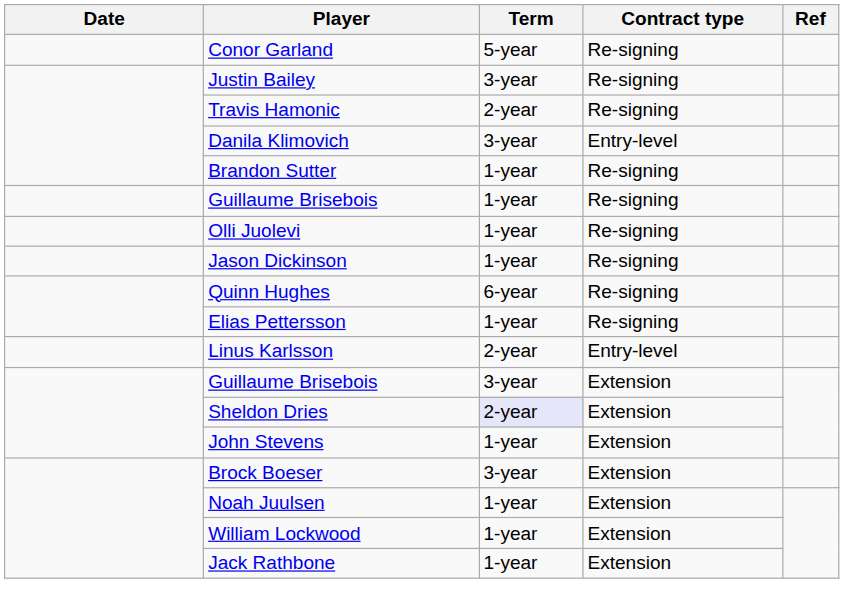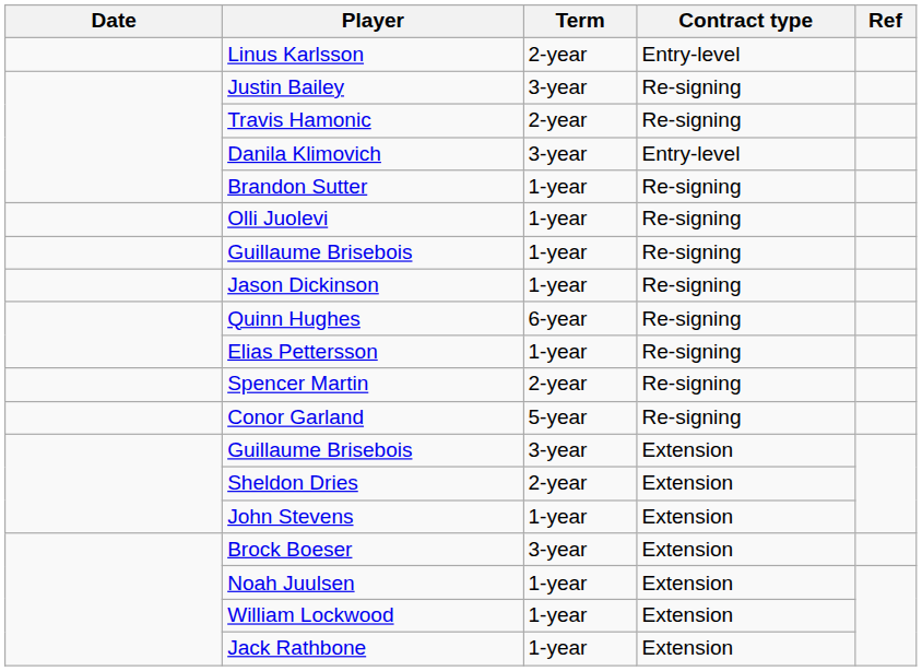 <table class="wikitable">
 <tr>
 <th style="width: 10em;">Date</th>
 <th style="width: 14em;">Player</th>
 <th style="width: 5em;">Term</th>
 <th style="width: 10em;">Contract type</th>
 <th style="width: 2.5em;">Ref</th>
 </tr>
 <tr>
 <td></td>
-<td><a href='#'>Conor Garland</a></td>
-<td>5-year</td>
-<td>Re-signing</td>
+<td><a href='#'>Linus Karlsson</a></td>
+<td>2-year</td>
+<td>Entry-level</td>
 <td></td>
 </tr>
 <tr>
 <td rowspan=4></td>
 <td><a href='#'>Justin Bailey</a></td>
 <td>3-year</td>
 <td>Re-signing</td>
 <td></td>
 </tr>
 <tr>
 <td><a href='#'>Travis Hamonic</a></td>
 <td>2-year</td>
 <td>Re-signing</td>
 <td></td>
 </tr>
 <tr>
 <td><a href='#'>Danila Klimovich</a></td>
 <td>3-year</td>
 <td>Entry-level</td>
 <td></td>
 </tr>
 <tr>
 <td><a href='#'>Brandon Sutter</a></td>
 <td>1-year</td>
 <td>Re-signing</td>
 <td></td>
 </tr>
 <tr>
 <td></td>
-<td><a href='#'>Guillaume Brisebois</a></td>
+<td><a href='#'>Olli Juolevi</a></td>
 <td>1-year</td>
 <td>Re-signing</td>
 <td></td>
 </tr>
 <tr>
 <td></td>
-<td><a href='#'>Olli Juolevi</a></td>
+<td><a href='#'>Guillaume Brisebois</a></td>
 <td>1-year</td>
 <td>Re-signing</td>
 <td></td>
 </tr>
 <tr>
 <td></td>
 <td><a href='#'>Jason Dickinson</a></td>
 <td>1-year</td>
 <td>Re-signing</td>
 <td></td>
 </tr>
 <tr>
 <td rowspan=2></td>
 <td><a href='#'>Quinn Hughes</a></td>
 <td>6-year</td>
 <td>Re-signing</td>
 <td></td>
 </tr>
 <tr>
 <td><a href='#'>Elias Pettersson</a></td>
 <td>1-year</td>
 <td>Re-signing</td>
 <td></td>
 </tr>
 <tr>
 <td></td>
-<td><a href='#'>Linus Karlsson</a></td>
+<td><a href='#'>Spencer Martin</a></td>
 <td>2-year</td>
-<td>Entry-level</td>
+<td>Re-signing</td>
+<td></td>
+</tr>
+<tr>
+<td></td>
+<td><a href='#'>Conor Garland</a></td>
+<td>5-year</td>
+<td>Re-signing</td>
 <td></td>
 </tr>
 <tr>
 <td rowspan=3></td>
 <td><a href='#'>Guillaume Brisebois</a></td>
 <td>3-year</td>
 <td>Extension</td>
 <td rowspan=3></td>
 </tr>
 <tr>
 <td><a href='#'>Sheldon Dries</a></td>
-<td style="background: lavender;">2-year</td>
+<td>2-year</td>
 <td>Extension</td>
 </tr>
 <tr>
 <td><a href='#'>John Stevens</a></td>
 <td>1-year</td>
 <td>Extension</td>
 </tr>
 <tr>
 <td rowspan=4></td>
 <td><a href='#'>Brock Boeser</a></td>
 <td>3-year</td>
 <td>Extension</td>
 <td></td>
 </tr>
 <tr>
 <td><a href='#'>Noah Juulsen</a></td>
 <td>1-year</td>
 <td>Extension</td>
 <td rowspan=3></td>
 </tr>
 <tr>
 <td><a href='#'>William Lockwood</a></td>
 <td>1-year</td>
 <td>Extension</td>
 </tr>
 <tr>
 <td><a href='#'>Jack Rathbone</a></td>
 <td>1-year</td>
 <td>Extension</td>
 </tr>
 </table>
